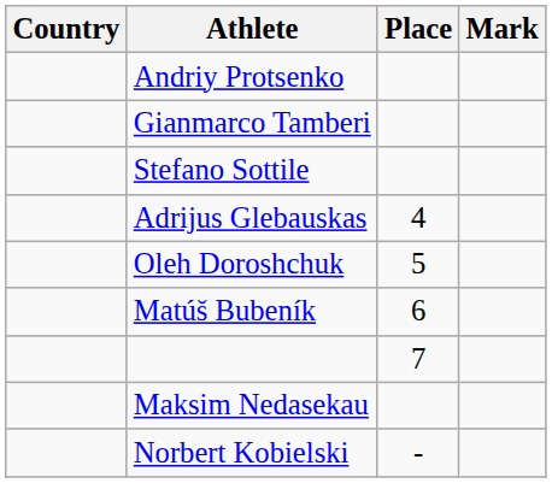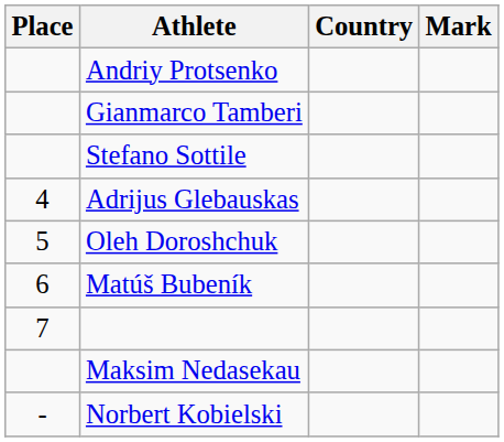 <table class="wikitable mw-datatable sortable">
 <tr>
+<th>Place</th>
+<th>Athlete</th>
 <th>Country</th>
-<th>Athlete</th>
-<th>Place</th>
 <th>Mark</th>
 </tr>
 <tr>
+<td align=center></td>
+<td><a href='#'>Andriy Protsenko</a></td>
 <td></td>
-<td><a href='#'>Andriy Protsenko</a></td>
-<td align=center></td>
 <td></td>
 </tr>
 <tr>
+<td align=center></td>
+<td><a href='#'>Gianmarco Tamberi</a></td>
 <td></td>
-<td><a href='#'>Gianmarco Tamberi</a></td>
-<td align=center></td>
 <td></td>
 </tr>
 <tr>
+<td align=center></td>
+<td><a href='#'>Stefano Sottile</a></td>
 <td></td>
-<td><a href='#'>Stefano Sottile</a></td>
-<td align=center></td>
 <td></td>
 </tr>
 <tr>
+<td align=center>4</td>
+<td><a href='#'>Adrijus Glebauskas</a></td>
 <td></td>
-<td><a href='#'>Adrijus Glebauskas</a></td>
-<td align=center>4</td>
 <td></td>
 </tr>
 <tr>
+<td align=center>5</td>
+<td><a href='#'>Oleh Doroshchuk</a></td>
 <td></td>
-<td><a href='#'>Oleh Doroshchuk</a></td>
-<td align=center>5</td>
 <td></td>
 </tr>
 <tr>
+<td align=center>6</td>
+<td><a href='#'>Matúš Bubeník</a></td>
 <td></td>
-<td><a href='#'>Matúš Bubeník</a></td>
-<td align=center>6</td>
 <td></td>
 </tr>
 <tr>
+<td align=center>7</td>
 <td></td>
 <td></td>
-<td align=center>7</td>
 <td></td>
 </tr>
 <tr>
+<td align=center></td>
+<td><a href='#'>Maksim Nedasekau</a></td>
 <td></td>
-<td><a href='#'>Maksim Nedasekau</a></td>
-<td align=center></td>
 <td></td>
 </tr>
 <tr>
+<td align=center>-</td>
+<td><a href='#'>Norbert Kobielski</a></td>
 <td></td>
-<td><a href='#'>Norbert Kobielski</a></td>
-<td align=center>-</td>
 <td></td>
 </tr>
 </table>
